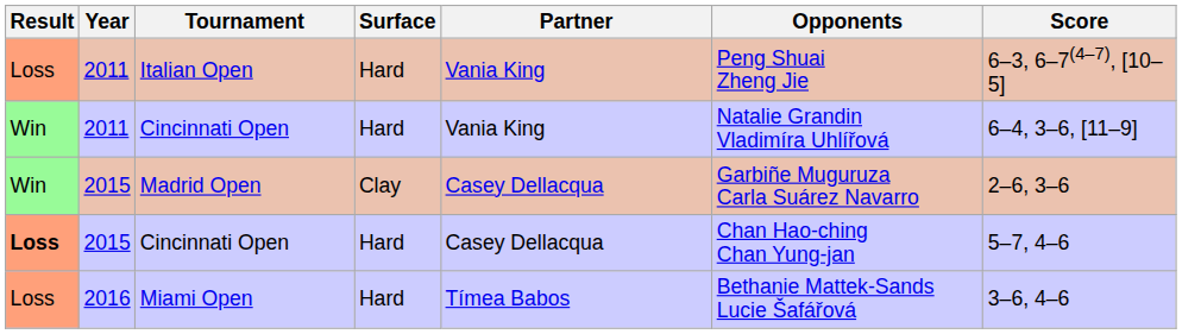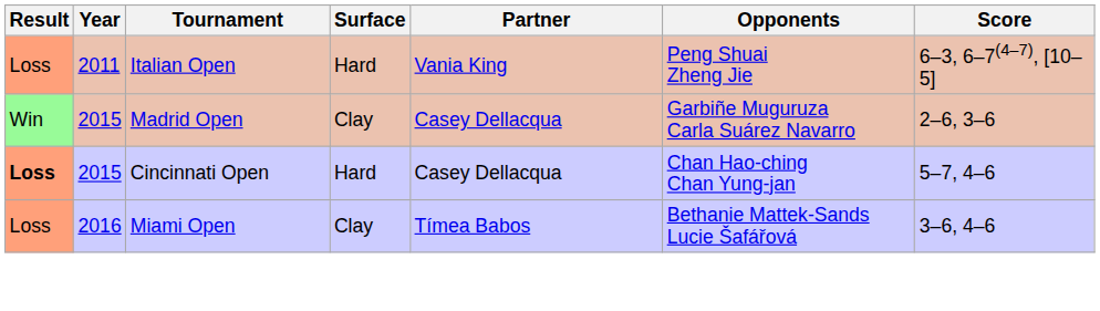 <table class="sortable wikitable">
 <tr>
 <th>Result</th>
 <th>Year</th>
 <th width=160>Tournament</th>
 <th>Surface</th>
 <th width=200>Partner</th>
 <th width=200>Opponents</th>
 <th width=140>Score</th>
 </tr>
 <tr style="background:#ebc2af;">
 <td style="background:#ffa07a;">Loss</td>
 <td><a href='#'>2011</a></td>
 <td><a href='#'>Italian Open</a></td>
 <td>Hard</td>
 <td> <a href='#'>Vania King</a></td>
 <td> <a href='#'>Peng Shuai</a> <br>  <a href='#'>Zheng Jie</a></td>
 <td>6–3, 6–7<sup>(4–7)</sup>, [10–5]</td>
-</tr>
-<tr style="background:#ccf;">
-<td style="background:#98fb98;">Win</td>
-<td><a href='#'>2011</a></td>
-<td><a href='#'>Cincinnati Open</a></td>
-<td>Hard</td>
-<td> Vania King</td>
-<td> <a href='#'>Natalie Grandin</a> <br>  <a href='#'>Vladimíra Uhlířová</a></td>
-<td>6–4, 3–6, [11–9]</td>
 </tr>
 <tr style="background:#ebc2af;">
 <td style="background:#98fb98;">Win</td>
 <td><a href='#'>2015</a></td>
 <td><a href='#'>Madrid Open</a></td>
 <td>Clay</td>
 <td> <a href='#'>Casey Dellacqua</a></td>
 <td> <a href='#'>Garbiñe Muguruza</a> <br>  <a href='#'>Carla Suárez Navarro</a></td>
 <td>2–6, 3–6</td>
 </tr>
 <tr style="background:#ccf;">
 <td style="background:#ffa07a;"><strong>Loss</strong></td>
 <td><a href='#'>2015</a></td>
 <td>Cincinnati Open</td>
 <td>Hard</td>
 <td> Casey Dellacqua</td>
 <td> <a href='#'>Chan Hao-ching</a> <br>  <a href='#'>Chan Yung-jan</a></td>
 <td>5–7, 4–6</td>
 </tr>
 <tr style="background:#ccf;">
 <td style="background:#ffa07a;">Loss</td>
 <td><a href='#'>2016</a></td>
 <td><a href='#'>Miami Open</a></td>
-<td>Hard</td>
+<td>Clay</td>
 <td> <a href='#'>Tímea Babos</a></td>
 <td> <a href='#'>Bethanie Mattek-Sands</a> <br>  <a href='#'>Lucie Šafářová</a></td>
 <td>3–6, 4–6</td>
 </tr>
 </table>
